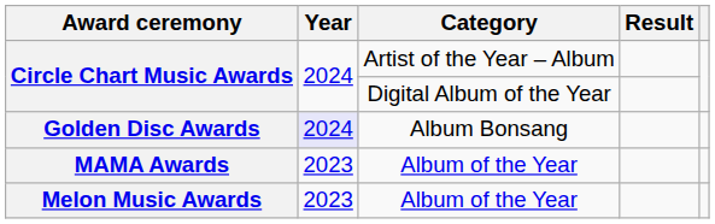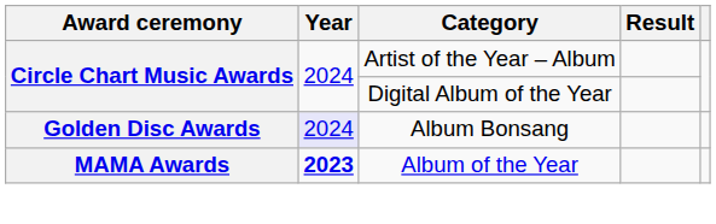 <table class="wikitable plainrowheaders sortable" style="text-align:center">
 <tr>
 <th scope="col">Award ceremony</th>
 <th scope="col">Year</th>
 <th scope="col">Category</th>
 <th scope="col">Result</th>
 <th scope="col" class="unsortable"></th>
 </tr>
 <tr>
 <th scope="row" rowspan="2"><a href='#'>Circle Chart Music Awards</a></th>
 <td rowspan="2"><a href='#'>2024</a></td>
 <td>Artist of the Year – Album</td>
 <td></td>
 <td rowspan="2"></td>
 </tr>
 <tr>
 <td>Digital Album of the Year</td>
 <td></td>
 </tr>
 <tr>
 <th scope="row"><a href='#'>Golden Disc Awards</a></th>
 <td style="background: lavender;"><a href='#'>2024</a></td>
 <td>Album Bonsang</td>
 <td></td>
 <td></td>
 </tr>
 <tr>
 <th scope="row"><a href='#'>MAMA Awards</a></th>
-<td><a href='#'>2023</a></td>
-<td><a href='#'>Album of the Year</a></td>
-<td></td>
-<td></td>
-</tr>
-<tr>
-<th scope="row"><a href='#'>Melon Music Awards</a></th>
-<td><a href='#'>2023</a></td>
+<td><strong><a href='#'>2023</a></strong></td>
 <td><a href='#'>Album of the Year</a></td>
 <td></td>
 <td></td>
 </tr>
 </table>
